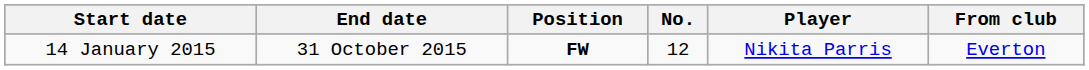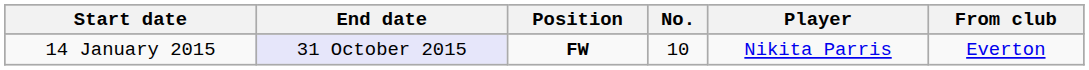 <table class="wikitable sortable" style="width:50%; text-align:center; font-size:85%; text-align:centre;">
 <tr>
 <th><strong>Start date</strong></th>
 <th><strong>End date</strong></th>
 <th><strong>Position</strong></th>
 <th><strong>No.</strong></th>
 <th><strong>Player</strong></th>
 <th><strong>From club</strong></th>
 </tr>
 <tr>
 <td>14 January 2015</td>
-<td>31 October 2015</td>
+<td style="background: lavender;">31 October 2015</td>
 <td><strong>FW</strong></td>
-<td>12</td>
+<td>10</td>
 <td> <a href='#'>Nikita Parris</a></td>
 <td> <a href='#'>Everton</a></td>
 </tr>
 </table>
